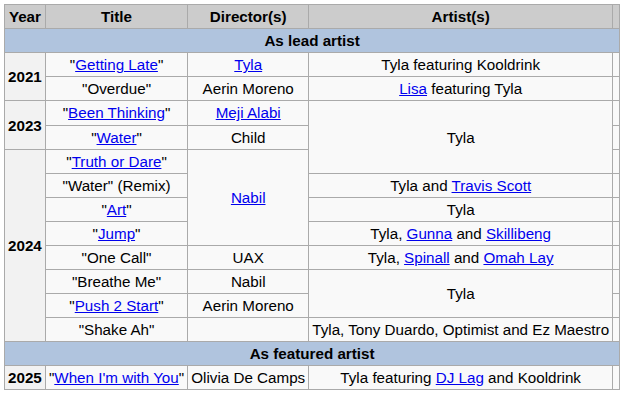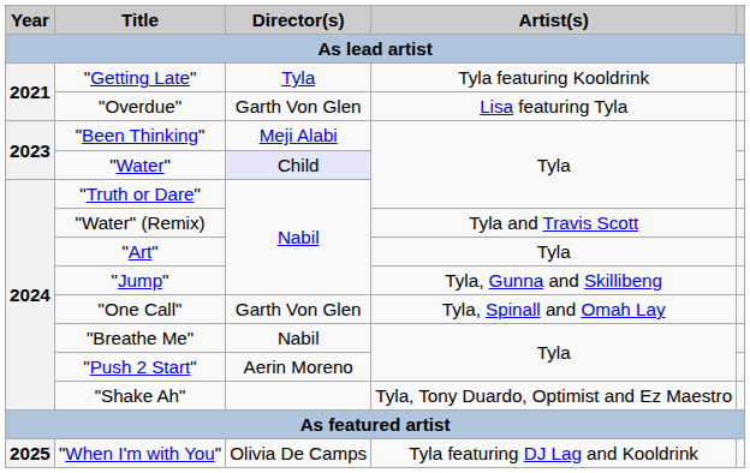 <table class="wikitable"  style="font-size:95%; text-align:center;">
 <tr>
 <th style="background:#ccc;">Year</th>
 <th style="background:#ccc;">Title</th>
 <th style="background:#ccc;">Director(s)</th>
 <th style="background:#ccc;">Artist(s)</th>
 <th style="background:#ccc;"></th>
 </tr>
 <tr style="text-align:center;">
 <th colspan="5" style="background:#B0C4DE;">As lead artist</th>
 </tr>
 <tr>
 <th scope="row" rowspan="2">2021</th>
 <td>"<a href='#'>Getting Late</a>"</td>
 <td><a href='#'>Tyla</a></td>
 <td>Tyla featuring Kooldrink</td>
 <td style="text-align:center;"></td>
 </tr>
 <tr>
 <td>"Overdue"</td>
-<td>Aerin Moreno</td>
+<td>Garth Von Glen</td>
 <td><a href='#'>Lisa</a> featuring Tyla</td>
 <td style="text-align:center;"></td>
 </tr>
 <tr>
 <th scope="row" rowspan="2">2023</th>
 <td>"<a href='#'>Been Thinking</a>"</td>
 <td><a href='#'>Meji Alabi</a></td>
 <td rowspan="3">Tyla</td>
 <td style="text-align:center;"></td>
 </tr>
 <tr>
 <td>"<a href='#'>Water</a>"</td>
-<td>Child</td>
+<td style="background: lavender;">Child</td>
 <td style="text-align:center;"></td>
 </tr>
 <tr>
 <th scope="row" rowspan="8">2024</th>
 <td>"<a href='#'>Truth or Dare</a>"</td>
 <td rowspan="4"><a href='#'>Nabil</a></td>
 <td style="text-align:center;"></td>
 </tr>
 <tr>
 <td>"Water" (Remix)</td>
 <td>Tyla and <a href='#'>Travis Scott</a></td>
 <td style="text-align:center;"></td>
 </tr>
 <tr>
 <td>"<a href='#'>Art</a>"</td>
 <td>Tyla</td>
 <td style="text-align:center;"></td>
 </tr>
 <tr>
 <td>"<a href='#'>Jump</a>"</td>
 <td>Tyla, <a href='#'>Gunna</a> and <a href='#'>Skillibeng</a></td>
 <td style="text-align:center;"></td>
 </tr>
 <tr>
 <td>"One Call"</td>
-<td>UAX</td>
+<td>Garth Von Glen</td>
 <td>Tyla, <a href='#'>Spinall</a> and <a href='#'>Omah Lay</a></td>
 <td style="text-align:center;"></td>
 </tr>
 <tr>
 <td>"Breathe Me"</td>
 <td>Nabil</td>
 <td rowspan="2">Tyla</td>
 <td style="text-align:center;"></td>
 </tr>
 <tr>
 <td>"<a href='#'>Push 2 Start</a>"</td>
 <td>Aerin Moreno</td>
 <td align="center"></td>
 </tr>
 <tr>
 <td>"Shake Ah"</td>
 <td></td>
 <td>Tyla, Tony Duardo, Optimist and Ez Maestro</td>
 <td align="center"></td>
 </tr>
 <tr>
 </tr>
 <tr style="text-align:center;">
 <th colspan="5" style="background:#B0C4DE;">As featured artist</th>
 </tr>
 <tr>
 <th scope="row">2025</th>
 <td>"<a href='#'>When I'm with You</a>"</td>
 <td>Olivia De Camps</td>
 <td>Tyla featuring <a href='#'>DJ Lag</a> and Kooldrink</td>
 <td align="center"></td>
 </tr>
 </table>
